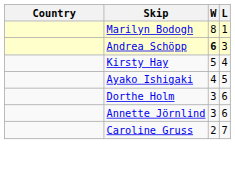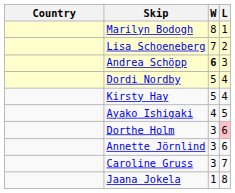 <table class="wikitable">
 <tr>
 <th bgcolor="#efefef" width="120">Country</th>
 <th bgcolor="#efefef">Skip</th>
 <th bgcolor="#efefef">W</th>
 <th bgcolor="#efefef">L</th>
 </tr>
 <tr bgcolor="#ffffcc">
 <td></td>
 <td><a href='#'>Marilyn Bodogh</a></td>
 <td>8</td>
 <td>1</td>
 </tr>
 <tr bgcolor="#ffffcc">
 <td></td>
+<td><a href='#'>Lisa Schoeneberg</a></td>
+<td>7</td>
+<td>2</td>
+</tr>
+<tr bgcolor="#ffffcc">
+<td></td>
 <td><a href='#'>Andrea Schöpp</a></td>
 <td><strong>6</strong></td>
 <td>3</td>
+</tr>
+<tr bgcolor="#ffffcc">
+<td></td>
+<td><a href='#'>Dordi Nordby</a></td>
+<td>5</td>
+<td>4</td>
 </tr>
 <tr>
 <td></td>
 <td><a href='#'>Kirsty Hay</a></td>
 <td>5</td>
 <td>4</td>
 </tr>
 <tr>
 <td></td>
 <td><a href='#'>Ayako Ishigaki</a></td>
 <td>4</td>
 <td>5</td>
 </tr>
 <tr>
 <td></td>
 <td><a href='#'>Dorthe Holm</a></td>
 <td>3</td>
-<td>6</td>
+<td style="background: pink;">6</td>
 </tr>
 <tr>
 <td></td>
 <td><a href='#'>Annette Jörnlind</a></td>
 <td>3</td>
 <td>6</td>
 </tr>
 <tr>
 <td></td>
 <td><a href='#'>Caroline Gruss</a></td>
-<td>2</td>
+<td>3</td>
 <td>7</td>
 </tr>
+<tr>
+<td></td>
+<td><a href='#'>Jaana Jokela</a></td>
+<td>1</td>
+<td>8</td>
+</tr>
 </table>
